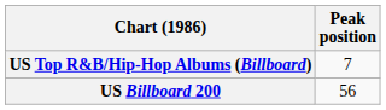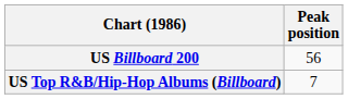 <table class="wikitable sortable plainrowheaders" style="text-align:center">
 <tr>
 <th scope="col">Chart (1986)</th>
 <th scope="col">Peak<br>position</th>
 </tr>
 <tr>
+<th scope="row">US <a href='#'><em>Billboard</em> 200</a></th>
+<td>56</td>
+</tr>
+<tr>
 <th scope="row">US <a href='#'>Top R&B/Hip-Hop Albums</a> (<em><a href='#'>Billboard</a></em>)</th>
 <td>7</td>
 </tr>
-<tr>
-<th scope="row">US <a href='#'><em>Billboard</em> 200</a></th>
-<td>56</td>
-</tr>
 </table>
